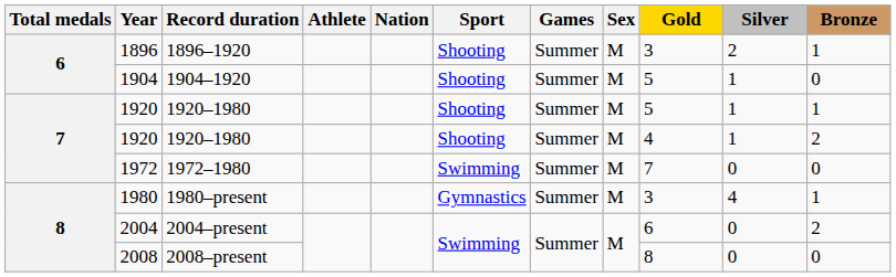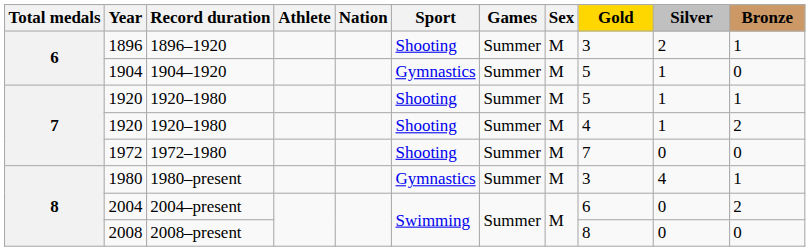 <table class="wikitable">
 <tr>
 <th>Total medals</th>
 <th>Year</th>
 <th>Record duration</th>
 <th>Athlete</th>
 <th>Nation</th>
 <th>Sport</th>
 <th>Games</th>
 <th>Sex</th>
 <th style="background-color:gold; width:4.0em; font-weight:bold;">Gold</th>
 <th style="background-color:silver; width:4.0em; font-weight:bold;">Silver</th>
 <th style="background-color:#cc9966; width:4.0em; font-weight:bold;">Bronze</th>
 </tr>
 <tr>
 <th rowspan=2>6</th>
 <td>1896</td>
 <td>1896–1920</td>
 <td></td>
 <td></td>
 <td><a href='#'>Shooting</a></td>
 <td>Summer</td>
 <td>M</td>
 <td>3</td>
 <td>2</td>
 <td>1</td>
 </tr>
 <tr>
 <td>1904</td>
 <td>1904–1920</td>
 <td></td>
 <td></td>
-<td><a href='#'>Shooting</a></td>
+<td><a href='#'>Gymnastics</a></td>
 <td>Summer</td>
 <td>M</td>
 <td>5</td>
 <td>1</td>
 <td>0</td>
 </tr>
 <tr>
 <th rowspan=3>7</th>
 <td>1920</td>
 <td>1920–1980</td>
 <td></td>
 <td></td>
 <td><a href='#'>Shooting</a></td>
 <td>Summer</td>
 <td>M</td>
 <td>5</td>
 <td>1</td>
 <td>1</td>
 </tr>
 <tr>
 <td>1920</td>
 <td>1920–1980</td>
 <td></td>
 <td></td>
 <td><a href='#'>Shooting</a></td>
 <td>Summer</td>
 <td>M</td>
 <td>4</td>
 <td>1</td>
 <td>2</td>
 </tr>
 <tr>
 <td>1972</td>
 <td>1972–1980</td>
 <td></td>
 <td></td>
-<td><a href='#'>Swimming</a></td>
+<td><a href='#'>Shooting</a></td>
 <td>Summer</td>
 <td>M</td>
 <td>7</td>
 <td>0</td>
 <td>0</td>
 </tr>
 <tr>
 <th rowspan=3>8</th>
 <td>1980</td>
 <td>1980–present</td>
 <td></td>
 <td></td>
 <td><a href='#'>Gymnastics</a></td>
 <td>Summer</td>
 <td>M</td>
 <td>3</td>
 <td>4</td>
 <td>1</td>
 </tr>
 <tr>
 <td>2004</td>
 <td>2004–present</td>
 <td rowspan=2></td>
 <td rowspan=2></td>
 <td rowspan=2><a href='#'>Swimming</a></td>
 <td rowspan=2>Summer</td>
 <td rowspan=2>M</td>
 <td>6</td>
 <td>0</td>
 <td>2</td>
 </tr>
 <tr>
 <td>2008</td>
 <td>2008–present</td>
 <td>8</td>
 <td>0</td>
 <td>0</td>
 </tr>
 </table>
